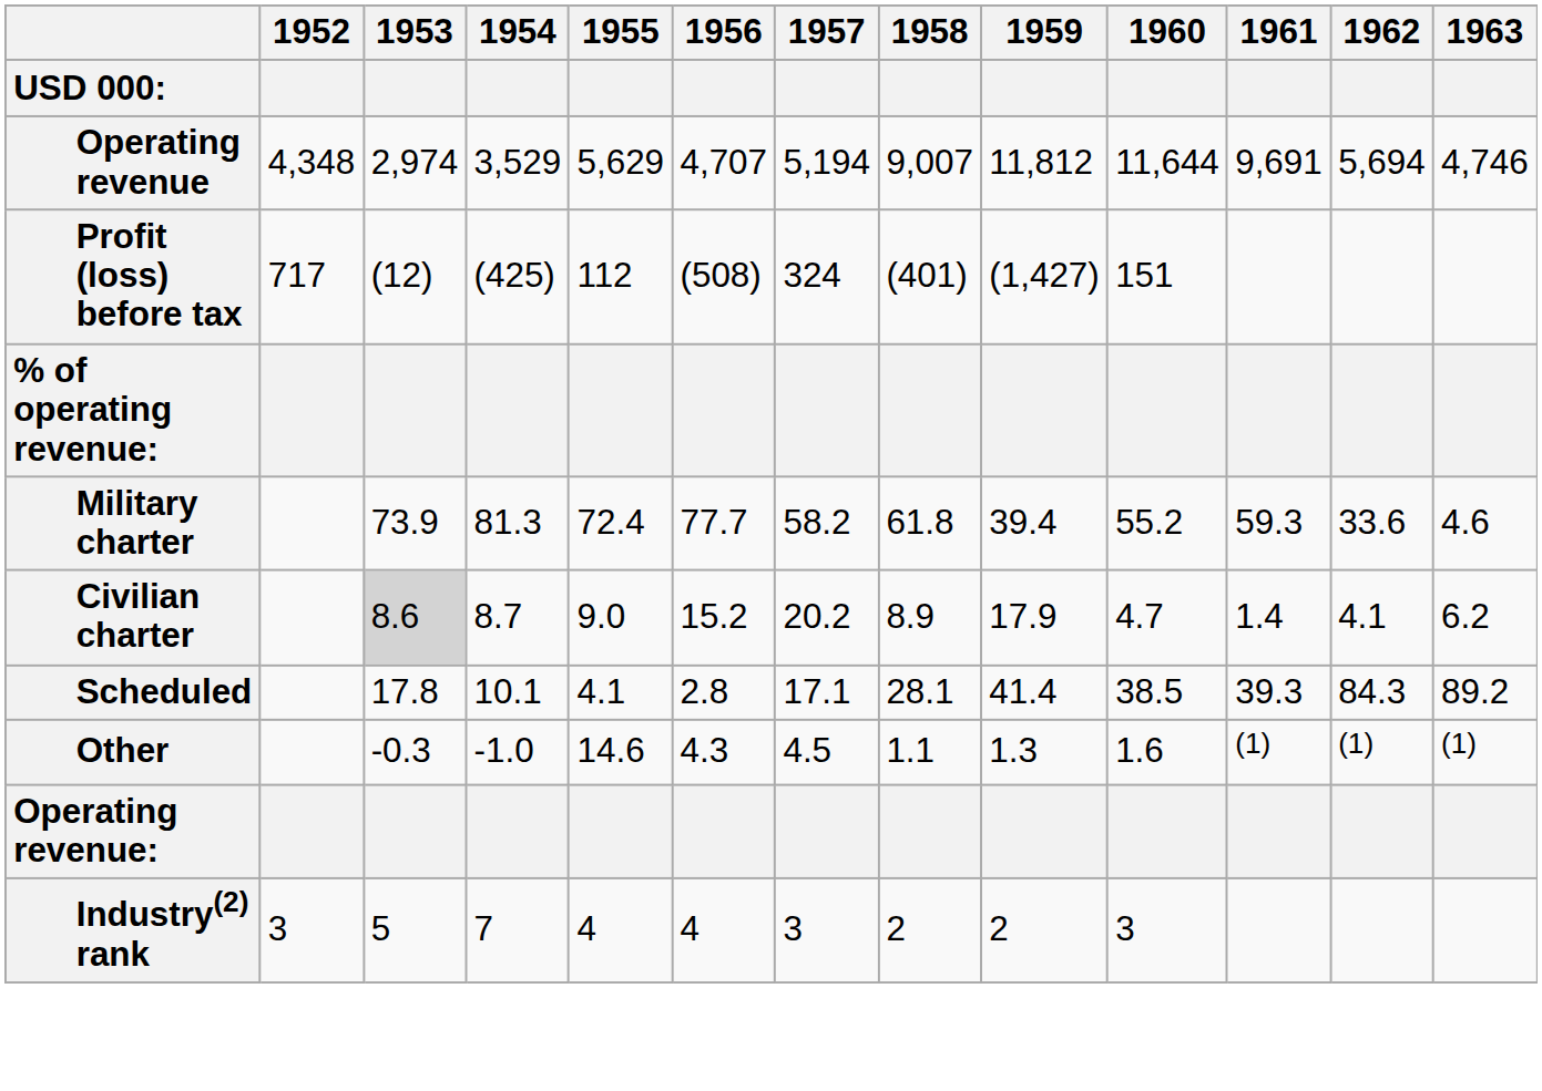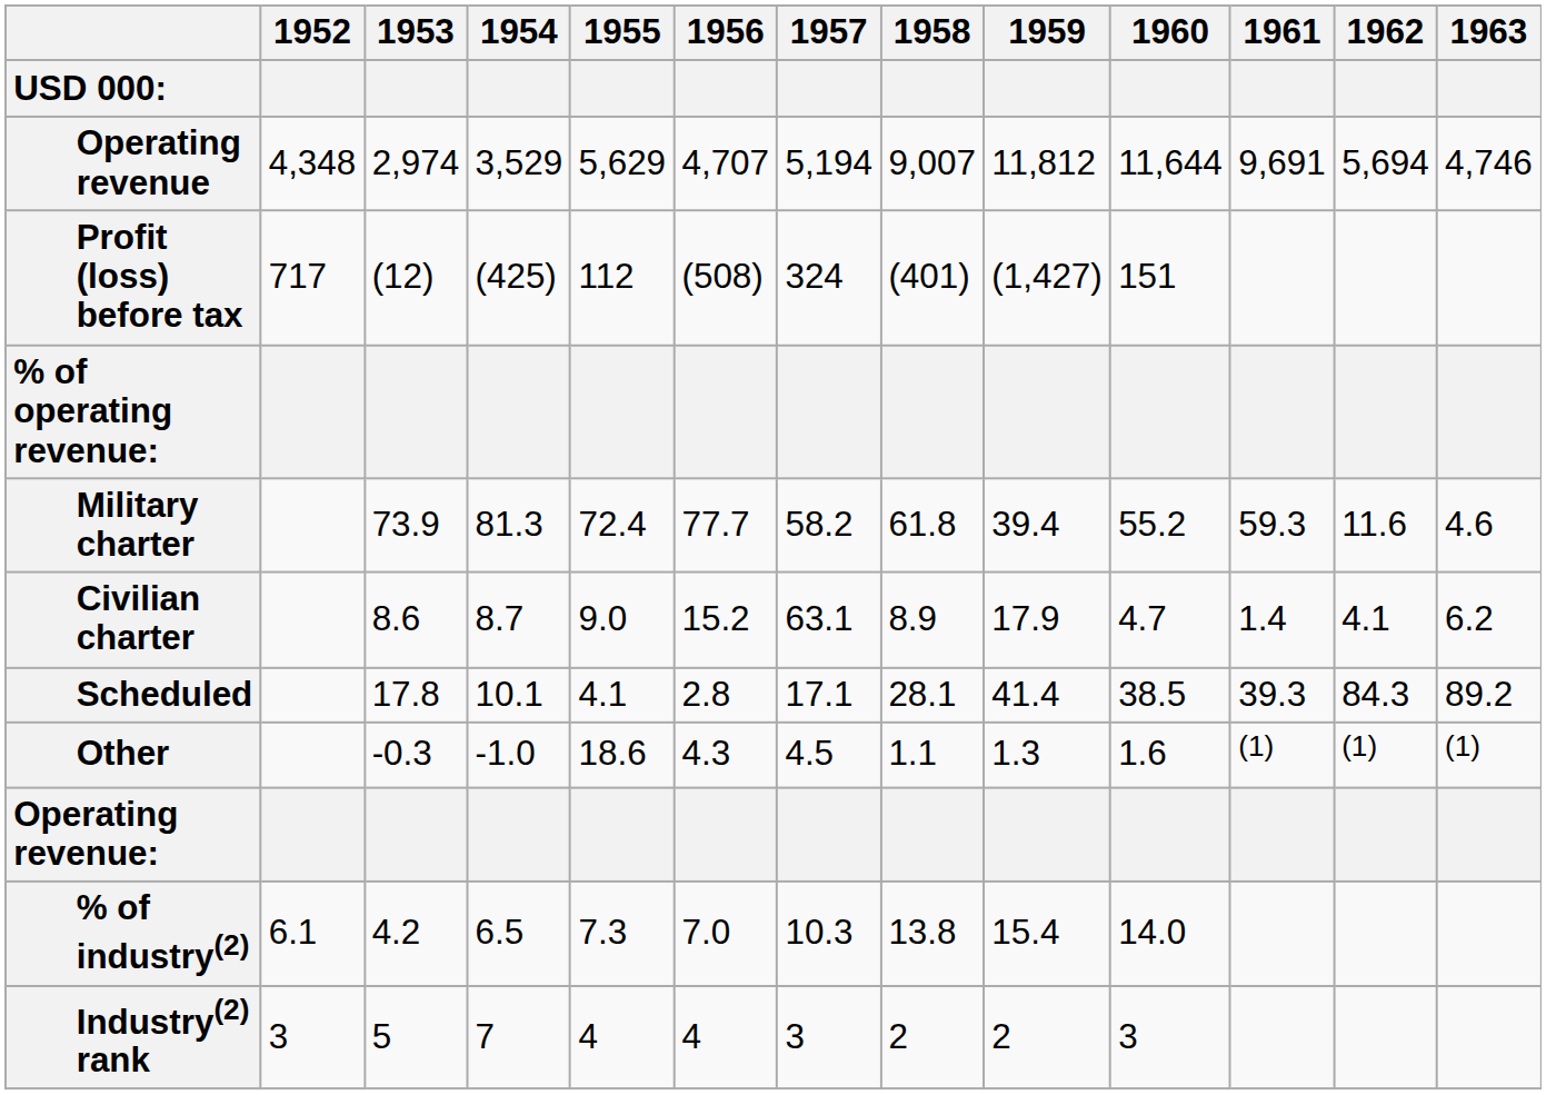 <table class="wikitable plain-row-headers defaultright">
 <tr>
 <th></th>
 <th>1952</th>
 <th>1953</th>
 <th>1954</th>
 <th>1955</th>
 <th>1956</th>
 <th>1957</th>
 <th>1958</th>
 <th>1959</th>
 <th>1960</th>
 <th>1961</th>
 <th>1962</th>
 <th>1963</th>
 </tr>
 <tr>
 <th style="text-align: left;">USD 000:</th>
 <th></th>
 <th></th>
 <th></th>
 <th></th>
 <th></th>
 <th></th>
 <th></th>
 <th></th>
 <th></th>
 <th></th>
 <th></th>
 <th></th>
 </tr>
 <tr>
 <th style="text-align: left; padding-left: 2em;">Operating revenue</th>
 <td>4,348</td>
 <td>2,974</td>
 <td>3,529</td>
 <td>5,629</td>
 <td>4,707</td>
 <td>5,194</td>
 <td>9,007</td>
 <td>11,812</td>
 <td>11,644</td>
 <td>9,691</td>
 <td>5,694</td>
 <td>4,746</td>
 </tr>
 <tr>
 <th style="text-align: left; padding-left: 2em;">Profit (loss) before tax</th>
 <td>717</td>
 <td>(12)</td>
 <td>(425)</td>
 <td>112</td>
 <td>(508)</td>
 <td>324</td>
 <td>(401)</td>
 <td>(1,427)</td>
 <td>151</td>
 <td></td>
 <td></td>
 <td></td>
 </tr>
 <tr>
 <th style="text-align: left;">% of operating revenue:</th>
 <th></th>
 <th></th>
 <th></th>
 <th></th>
 <th></th>
 <th></th>
 <th></th>
 <th></th>
 <th></th>
 <th></th>
 <th></th>
 <th></th>
 </tr>
 <tr>
 <th style="text-align: left; padding-left: 2em;">Military charter</th>
 <td></td>
 <td>73.9</td>
 <td>81.3</td>
 <td>72.4</td>
 <td>77.7</td>
 <td>58.2</td>
 <td>61.8</td>
 <td>39.4</td>
 <td>55.2</td>
 <td>59.3</td>
-<td>33.6</td>
+<td>11.6</td>
 <td>4.6</td>
 </tr>
 <tr>
 <th style="text-align: left; padding-left: 2em;">Civilian charter</th>
 <td></td>
-<td style="background: lightgrey;">8.6</td>
+<td>8.6</td>
 <td>8.7</td>
 <td>9.0</td>
 <td>15.2</td>
-<td>20.2</td>
+<td>63.1</td>
 <td>8.9</td>
 <td>17.9</td>
 <td>4.7</td>
 <td>1.4</td>
 <td>4.1</td>
 <td>6.2</td>
 </tr>
 <tr>
 <th style="text-align: left; padding-left: 2em;">Scheduled</th>
 <td></td>
 <td>17.8</td>
 <td>10.1</td>
 <td>4.1</td>
 <td>2.8</td>
 <td>17.1</td>
 <td>28.1</td>
 <td>41.4</td>
 <td>38.5</td>
 <td>39.3</td>
 <td>84.3</td>
 <td>89.2</td>
 </tr>
 <tr>
 <th style="text-align: left; padding-left: 2em;">Other</th>
 <td></td>
 <td>-0.3</td>
 <td>-1.0</td>
-<td>14.6</td>
+<td>18.6</td>
 <td>4.3</td>
 <td>4.5</td>
 <td>1.1</td>
 <td>1.3</td>
 <td>1.6</td>
 <td><sup>(1)</sup></td>
 <td><sup>(1)</sup></td>
 <td><sup>(1)</sup></td>
 </tr>
 <tr>
 <th style="text-align: left;">Operating revenue:</th>
 <th></th>
 <th></th>
 <th></th>
 <th></th>
 <th></th>
 <th></th>
 <th></th>
 <th></th>
 <th></th>
 <th></th>
 <th></th>
 <th></th>
 </tr>
 <tr>
+<th style="text-align: left; padding-left: 2em;">% of industry<sup>(2)</sup></th>
+<td>6.1</td>
+<td>4.2</td>
+<td>6.5</td>
+<td>7.3</td>
+<td>7.0</td>
+<td>10.3</td>
+<td>13.8</td>
+<td>15.4</td>
+<td>14.0</td>
+<td></td>
+<td></td>
+<td></td>
+</tr>
+<tr>
 <th style="text-align: left; padding-left: 2em;">Industry<sup>(2)</sup> rank</th>
 <td>3</td>
 <td>5</td>
 <td>7</td>
 <td>4</td>
 <td>4</td>
 <td>3</td>
 <td>2</td>
 <td>2</td>
 <td>3</td>
 <td></td>
 <td></td>
 <td></td>
 </tr>
 </table>
